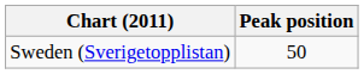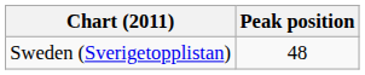 <table class="wikitable">
 <tr>
 <th>Chart (2011)</th>
 <th>Peak position</th>
 </tr>
 <tr>
 <td>Sweden (<a href='#'>Sverigetopplistan</a>)</td>
-<td align="center">50</td>
+<td align="center">48</td>
 </tr>
 </table>
